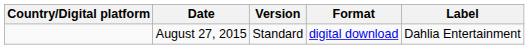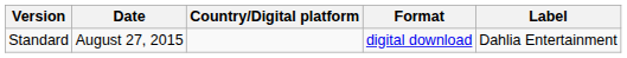 <table class="wikitable">
 <tr>
+<th>Version</th>
+<th>Date</th>
 <th>Country/Digital platform</th>
-<th>Date</th>
-<th>Version</th>
 <th>Format</th>
 <th>Label</th>
 </tr>
 <tr>
+<td>Standard</td>
+<td>August 27, 2015</td>
 <td></td>
-<td>August 27, 2015</td>
-<td>Standard</td>
 <td><a href='#'>digital download</a></td>
 <td>Dahlia Entertainment</td>
 </tr>
 </table>
